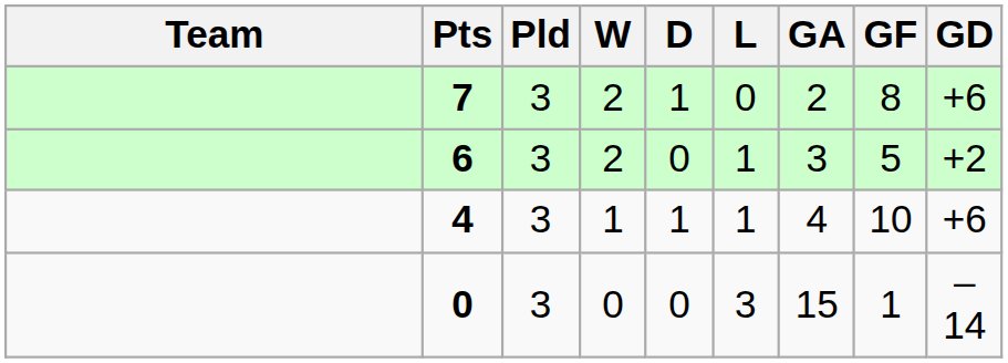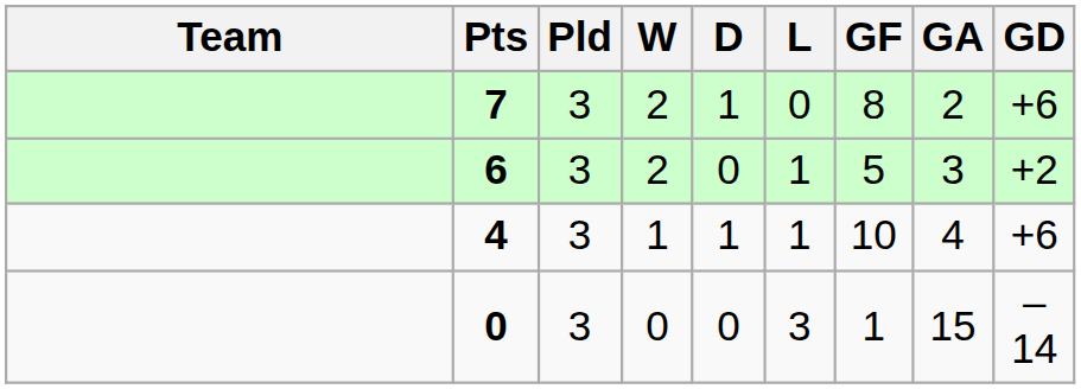 <table class=wikitable style="text-align:center">
 <tr>
 <th width=165>Team</th>
 <th width=20>Pts</th>
 <th width=20>Pld</th>
 <th width=20>W</th>
 <th width=20>D</th>
 <th width=20>L</th>
+<th width=20>GF</th>
 <th width=20>GA</th>
-<th width=20>GF</th>
 <th width=20>GD</th>
 </tr>
 <tr align=center style="background:#ccffcc;">
 <td style="text-align:left;"></td>
 <td><strong>7</strong></td>
 <td>3</td>
 <td>2</td>
 <td>1</td>
 <td>0</td>
+<td>8</td>
 <td>2</td>
-<td>8</td>
 <td>+6</td>
 </tr>
 <tr align=center style="background:#ccffcc;">
 <td style="text-align:left;"></td>
 <td><strong>6</strong></td>
 <td>3</td>
 <td>2</td>
 <td>0</td>
 <td>1</td>
+<td>5</td>
 <td>3</td>
-<td>5</td>
 <td>+2</td>
 </tr>
 <tr align=center>
 <td style="text-align:left;"></td>
 <td><strong>4</strong></td>
 <td>3</td>
 <td>1</td>
 <td>1</td>
 <td>1</td>
+<td>10</td>
 <td>4</td>
-<td>10</td>
 <td>+6</td>
 </tr>
 <tr align=center>
 <td style="text-align:left;"></td>
 <td><strong>0</strong></td>
 <td>3</td>
 <td>0</td>
 <td>0</td>
 <td>3</td>
+<td>1</td>
 <td>15</td>
-<td>1</td>
 <td>–14</td>
 </tr>
 </table>
